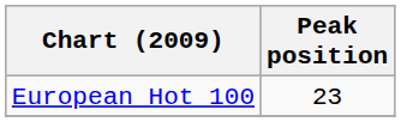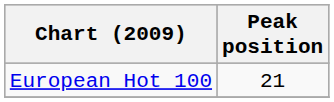 <table class="wikitable">
 <tr>
 <th>Chart (2009)</th>
 <th>Peak<br>position</th>
 </tr>
 <tr>
 <td><a href='#'>European Hot 100</a></td>
-<td align="center">23</td>
+<td align="center">21</td>
 </tr>
 <tr>
 </tr>
 </table>
